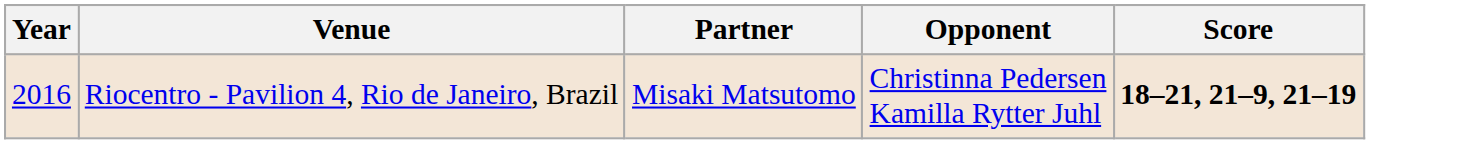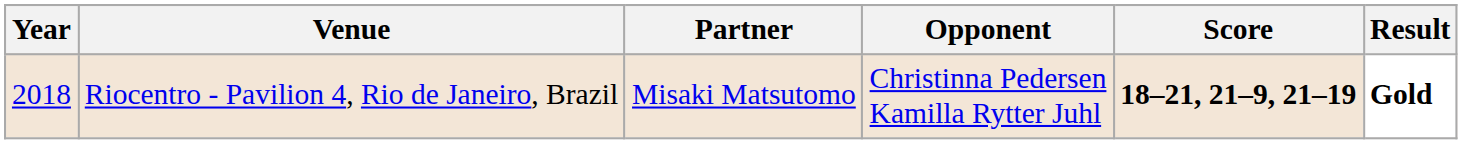 <table class="sortable wikitable" style="font-size: 90%">
 <tr>
 <th>Year</th>
 <th>Venue</th>
 <th>Partner</th>
 <th>Opponent</th>
 <th>Score</th>
+<th>Result</th>
 </tr>
 <tr style="background:#F3E6D7">
-<td align="center"><a href='#'>2016</a></td>
+<td align="center"><a href='#'>2018</a></td>
 <td align="left"><a href='#'>Riocentro - Pavilion 4</a>, <a href='#'>Rio de Janeiro</a>, Brazil</td>
 <td align="left"> <a href='#'>Misaki Matsutomo</a></td>
 <td align="left"> <a href='#'>Christinna Pedersen</a> <br>  <a href='#'>Kamilla Rytter Juhl</a></td>
 <td align="left"><strong>18–21, 21–9, 21–19</strong></td>
+<td style="text-align:left; background:white"> <strong>Gold</strong></td>
 </tr>
 </table>
